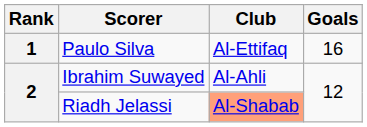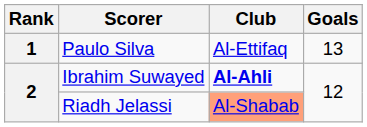 <table class="wikitable" style="text-align:center">
 <tr>
 <th>Rank</th>
 <th>Scorer</th>
 <th>Club</th>
 <th>Goals </th>
 </tr>
 <tr>
 <th>1</th>
 <td align="left"> <a href='#'>Paulo Silva</a></td>
 <td align="left"><a href='#'>Al-Ettifaq</a></td>
-<td>16</td>
+<td>13</td>
 </tr>
 <tr>
 <th rowspan="2">2</th>
 <td align="left"> <a href='#'>Ibrahim Suwayed</a></td>
-<td align="left"><a href='#'>Al-Ahli</a></td>
+<td align="left"><strong><a href='#'>Al-Ahli</a></strong></td>
 <td rowspan="2">12</td>
 </tr>
 <tr>
 <td align="left"> <a href='#'>Riadh Jelassi</a></td>
 <td align="left" style="background: lightsalmon;"><a href='#'>Al-Shabab</a></td>
 </tr>
 </table>
